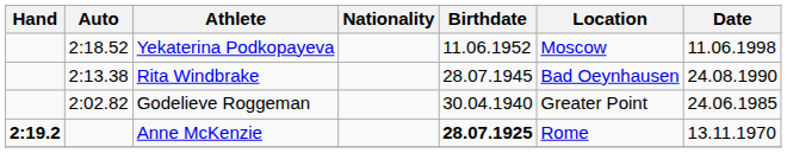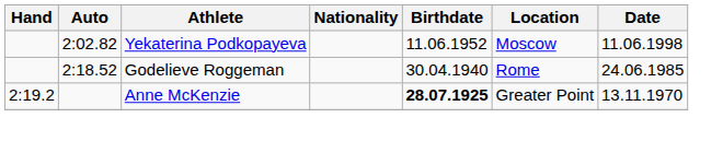 <table class="wikitable">
 <tr>
 <th>Hand</th>
 <th>Auto</th>
 <th>Athlete</th>
 <th>Nationality</th>
 <th>Birthdate</th>
 <th>Location</th>
 <th>Date</th>
 </tr>
 <tr>
 <td></td>
-<td>2:18.52</td>
+<td>2:02.82</td>
 <td><a href='#'>Yekaterina Podkopayeva</a></td>
 <td></td>
 <td>11.06.1952</td>
 <td><a href='#'>Moscow</a></td>
 <td>11.06.1998</td>
 </tr>
 <tr>
 <td></td>
-<td>2:13.38</td>
-<td><a href='#'>Rita Windbrake</a></td>
-<td></td>
-<td>28.07.1945</td>
-<td><a href='#'>Bad Oeynhausen</a></td>
-<td>24.08.1990</td>
-</tr>
-<tr>
-<td></td>
-<td>2:02.82</td>
+<td>2:18.52</td>
 <td>Godelieve Roggeman</td>
 <td></td>
 <td>30.04.1940</td>
-<td>Greater Point</td>
+<td><a href='#'>Rome</a></td>
 <td>24.06.1985</td>
 </tr>
 <tr>
-<td><strong>2:19.2</strong></td>
+<td>2:19.2</td>
 <td></td>
 <td><a href='#'>Anne McKenzie</a></td>
 <td></td>
 <td><strong>28.07.1925</strong></td>
-<td><a href='#'>Rome</a></td>
+<td>Greater Point</td>
 <td>13.11.1970</td>
 </tr>
 <tr>
 </tr>
 </table>
